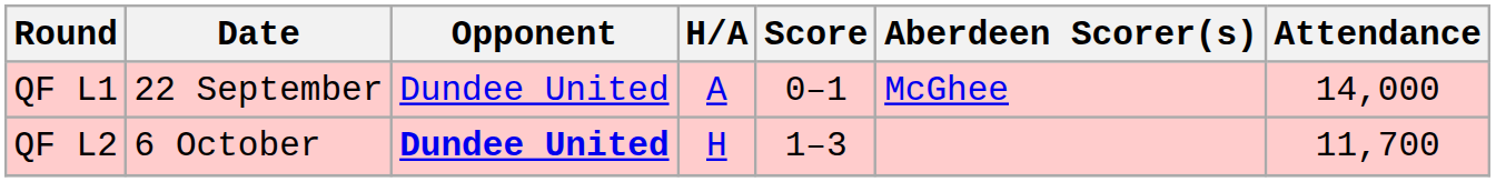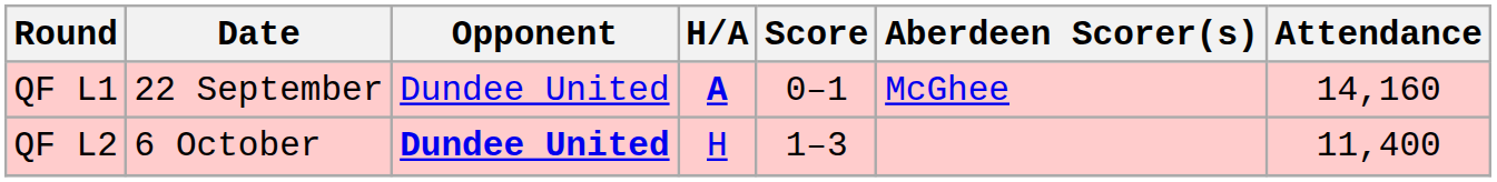 <table class="wikitable" style="text-align:center">
 <tr>
 <th>Round</th>
 <th>Date</th>
 <th>Opponent</th>
 <th>H/A</th>
 <th>Score</th>
 <th>Aberdeen Scorer(s)</th>
 <th>Attendance</th>
 </tr>
 <tr bgcolor=#FFCCCC>
 <td>QF L1</td>
 <td align=left>22 September</td>
 <td align=left><a href='#'>Dundee United</a></td>
-<td><a href='#'>A</a></td>
+<td><strong><a href='#'>A</a></strong></td>
 <td>0–1</td>
 <td align=left><a href='#'>McGhee</a></td>
-<td>14,000</td>
+<td>14,160</td>
 </tr>
 <tr bgcolor=#FFCCCC>
 <td>QF L2</td>
 <td align=left>6 October</td>
 <td align=left><strong><a href='#'>Dundee United</a></strong></td>
 <td><a href='#'>H</a></td>
 <td>1–3</td>
 <td align=left></td>
-<td>11,700</td>
+<td>11,400</td>
 </tr>
 <tr>
 </tr>
 </table>
